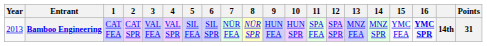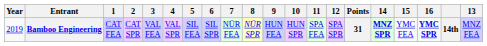 <table class="wikitable" style="text-align:center; font-size:85%">
 <tr>
 <th>Year</th>
 <th>Entrant</th>
 <th>1</th>
 <th>2</th>
 <th>3</th>
 <th>4</th>
 <th>5</th>
 <th>6</th>
 <th>7</th>
 <th>8</th>
 <th>9</th>
 <th>10</th>
 <th>11</th>
 <th>12</th>
-<th>13</th>
+<th>Points</th>
 <th>14</th>
 <th>15</th>
 <th>16</th>
 <th></th>
-<th>Points</th>
+<th>13</th>
 </tr>
 <tr>
-<td><a href='#'>2013</a></td>
+<td><a href='#'>2019</a></td>
 <th nowrap><a href='#'>Bamboo Engineering</a></th>
 <td style="background:#CFCFFF;"><a href='#'>CAT<br>FEA</a><br></td>
 <td style="background:#EFCFFF;"><a href='#'>CAT<br>SPR</a><br></td>
 <td style="background:#CFCFFF;"><a href='#'>VAL<br>FEA</a><br></td>
 <td style="background:#EFCFFF;"><a href='#'>VAL<br>SPR</a><br></td>
 <td style="background:#CFCFFF;"><a href='#'>SIL<br>FEA</a><br></td>
 <td style="background:#CFCFFF;"><a href='#'>SIL<br>SPR</a><br></td>
 <td style="background:#DFFFDF;"><a href='#'>NÜR<br>FEA</a><br></td>
 <td style="background:#FFFFBF;"><em><a href='#'>NÜR<br>SPR</a></em><br></td>
 <td style="background:#CFCFFF;"><a href='#'>HUN<br>FEA</a><br></td>
 <td style="background:#EFCFFF;"><a href='#'>HUN<br>SPR</a><br></td>
 <td style="background:#DFFFDF;"><a href='#'>SPA<br>FEA</a><br></td>
 <td style="background:#EFCFFF;"><a href='#'>SPA<br>SPR</a><br></td>
-<td style="background:#CFCFFF;"><a href='#'>MNZ<br>FEA</a><br></td>
-<td style="background:#DFFFDF;"><a href='#'>MNZ<br>SPR</a><br></td>
+<th>31</th>
+<td style="background:#DFFFDF;"><strong><a href='#'>MNZ<br>SPR</a><br></strong></td>
 <td><a href='#'>YMC<br>FEA</a></td>
 <td><strong><a href='#'>YMC<br>SPR</a></strong></td>
 <th>14th</th>
-<th>31</th>
+<td style="background:#CFCFFF;"><a href='#'>MNZ<br>FEA</a><br></td>
 </tr>
 </table>
